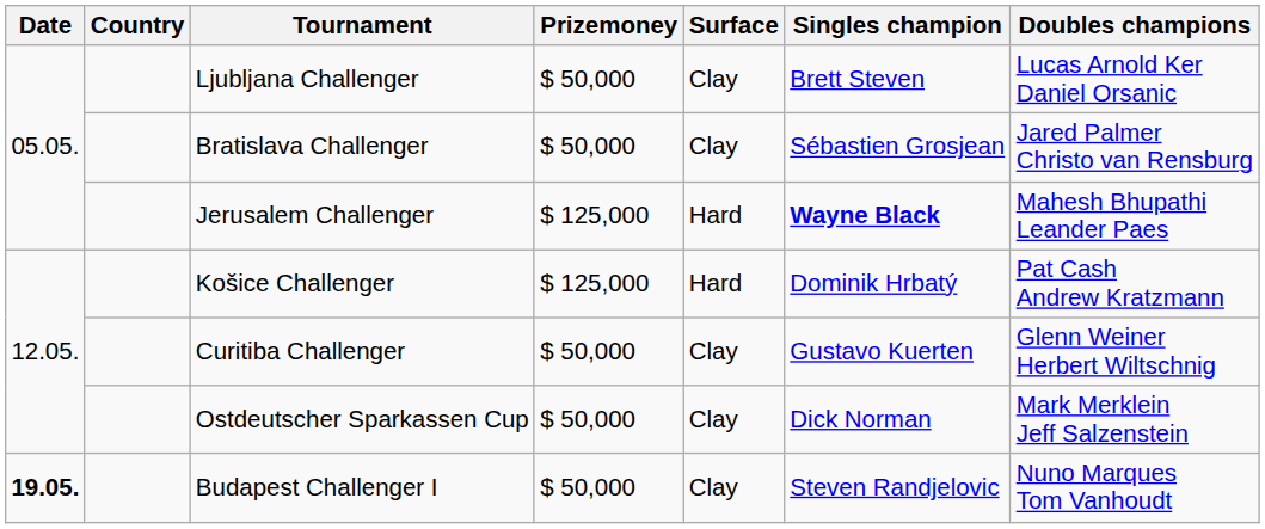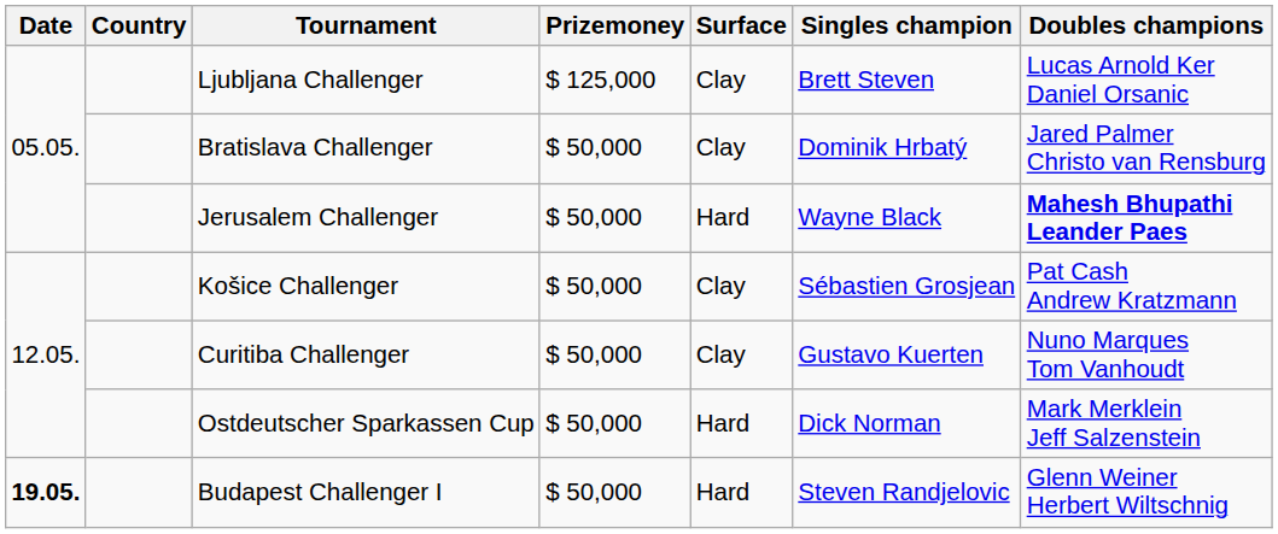 <table class="sortable wikitable" style=font-size:97%>
 <tr>
 <th>Date</th>
 <th>Country</th>
 <th>Tournament</th>
 <th>Prizemoney</th>
 <th>Surface</th>
 <th>Singles champion</th>
 <th>Doubles champions</th>
 </tr>
 <tr>
 <td rowspan="3">05.05.</td>
 <td></td>
 <td>Ljubljana Challenger</td>
-<td>$ 50,000</td>
+<td>$ 125,000</td>
 <td>Clay</td>
 <td> <a href='#'>Brett Steven</a></td>
 <td> <a href='#'>Lucas Arnold Ker</a><br> <a href='#'>Daniel Orsanic</a></td>
 </tr>
 <tr>
 <td></td>
 <td>Bratislava Challenger</td>
 <td>$ 50,000</td>
 <td>Clay</td>
-<td> <a href='#'>Sébastien Grosjean</a></td>
+<td> <a href='#'>Dominik Hrbatý</a></td>
 <td> <a href='#'>Jared Palmer</a><br> <a href='#'>Christo van Rensburg</a></td>
 </tr>
 <tr>
 <td></td>
 <td>Jerusalem Challenger</td>
-<td>$ 125,000</td>
+<td>$ 50,000</td>
 <td>Hard</td>
-<td><strong> <a href='#'>Wayne Black</a></strong></td>
-<td> <a href='#'>Mahesh Bhupathi</a><br> <a href='#'>Leander Paes</a></td>
+<td> <a href='#'>Wayne Black</a></td>
+<td><strong> <a href='#'>Mahesh Bhupathi</a><br> <a href='#'>Leander Paes</a></strong></td>
 </tr>
 <tr>
 <td rowspan="3">12.05.</td>
 <td></td>
 <td>Košice Challenger</td>
-<td>$ 125,000</td>
-<td>Hard</td>
-<td> <a href='#'>Dominik Hrbatý</a></td>
+<td>$ 50,000</td>
+<td>Clay</td>
+<td> <a href='#'>Sébastien Grosjean</a></td>
 <td> <a href='#'>Pat Cash</a><br> <a href='#'>Andrew Kratzmann</a></td>
 </tr>
 <tr>
 <td></td>
 <td>Curitiba Challenger</td>
 <td>$ 50,000</td>
 <td>Clay</td>
 <td> <a href='#'>Gustavo Kuerten</a></td>
-<td> <a href='#'>Glenn Weiner</a><br> <a href='#'>Herbert Wiltschnig</a></td>
+<td> <a href='#'>Nuno Marques</a><br> <a href='#'>Tom Vanhoudt</a></td>
 </tr>
 <tr>
 <td></td>
 <td>Ostdeutscher Sparkassen Cup</td>
 <td>$ 50,000</td>
-<td>Clay</td>
+<td>Hard</td>
 <td> <a href='#'>Dick Norman</a></td>
 <td> <a href='#'>Mark Merklein</a><br> <a href='#'>Jeff Salzenstein</a></td>
 </tr>
 <tr>
 <td><strong>19.05.</strong></td>
 <td></td>
 <td>Budapest Challenger I</td>
 <td>$ 50,000</td>
-<td>Clay</td>
+<td>Hard</td>
 <td> <a href='#'>Steven Randjelovic</a></td>
-<td> <a href='#'>Nuno Marques</a><br> <a href='#'>Tom Vanhoudt</a></td>
+<td> <a href='#'>Glenn Weiner</a><br> <a href='#'>Herbert Wiltschnig</a></td>
 </tr>
 </table>
